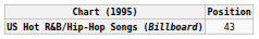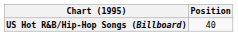 <table class="wikitable plainrowheaders" style="text-align:center">
 <tr>
 <th scope="col">Chart (1995)</th>
 <th scope="col">Position</th>
 </tr>
 <tr>
 <th scope="row">US Hot R&B/Hip-Hop Songs (<em>Billboard</em>)</th>
-<td>43</td>
+<td>40</td>
 </tr>
 </table>
